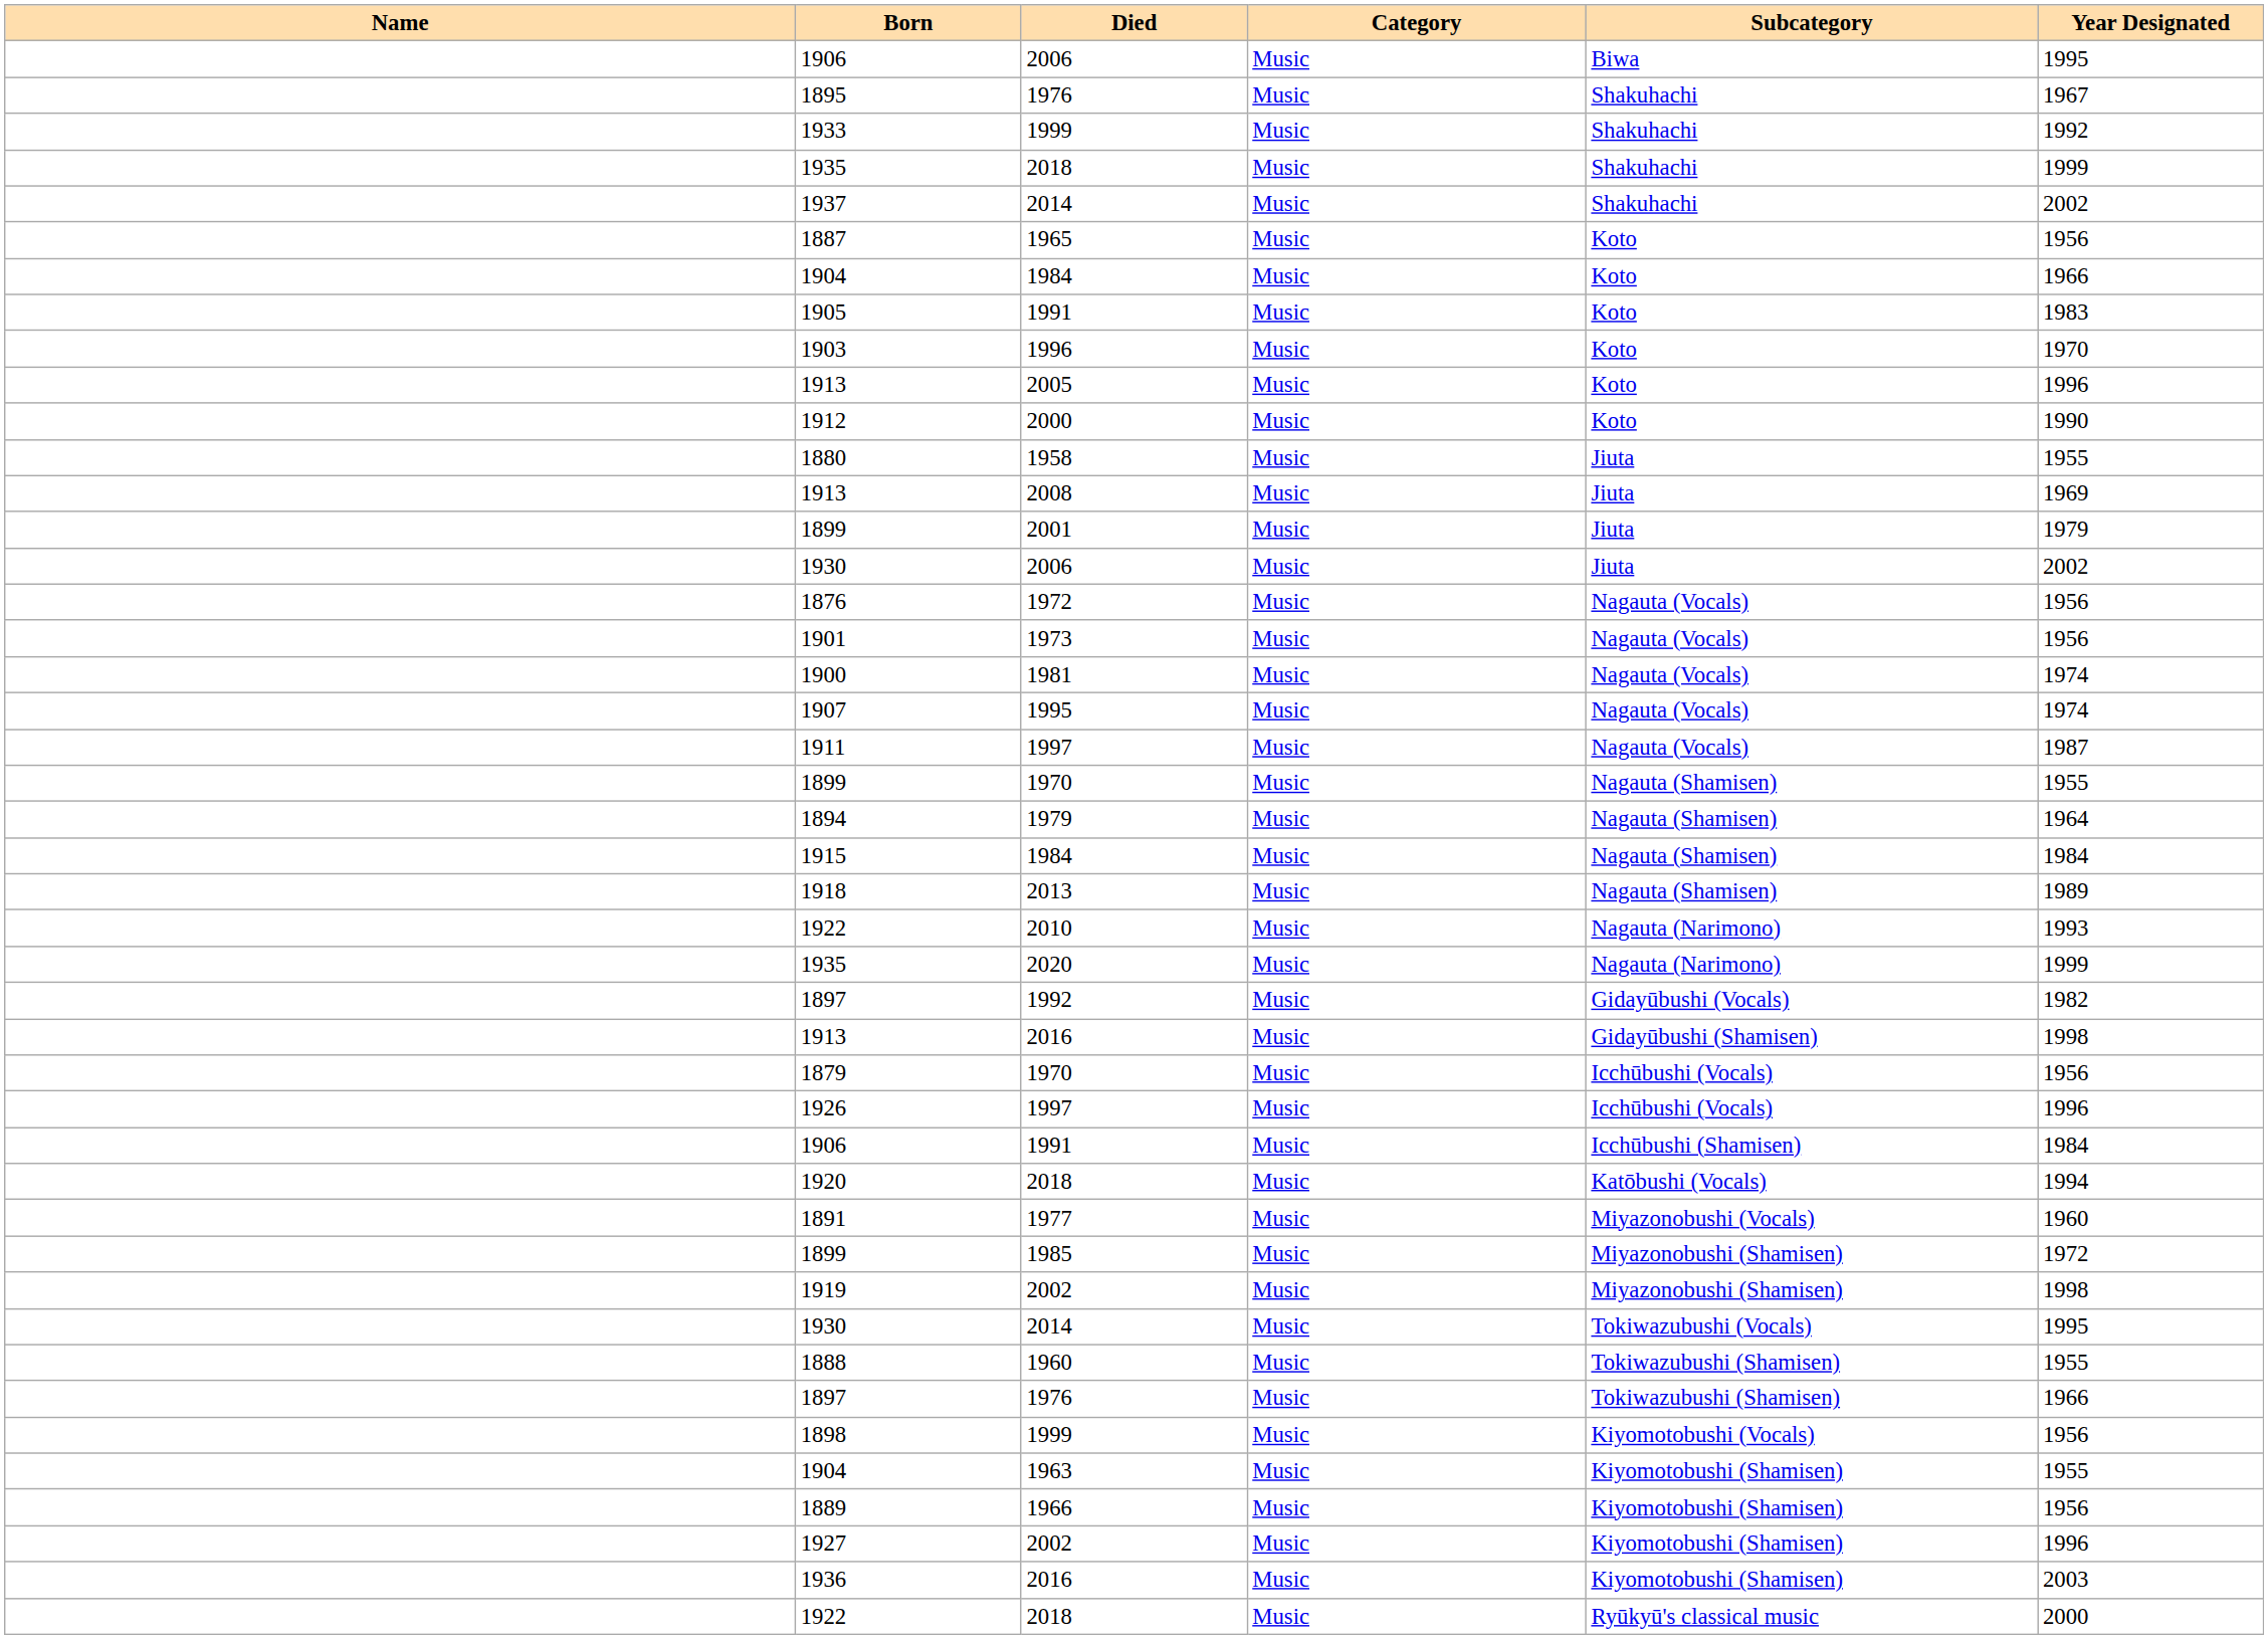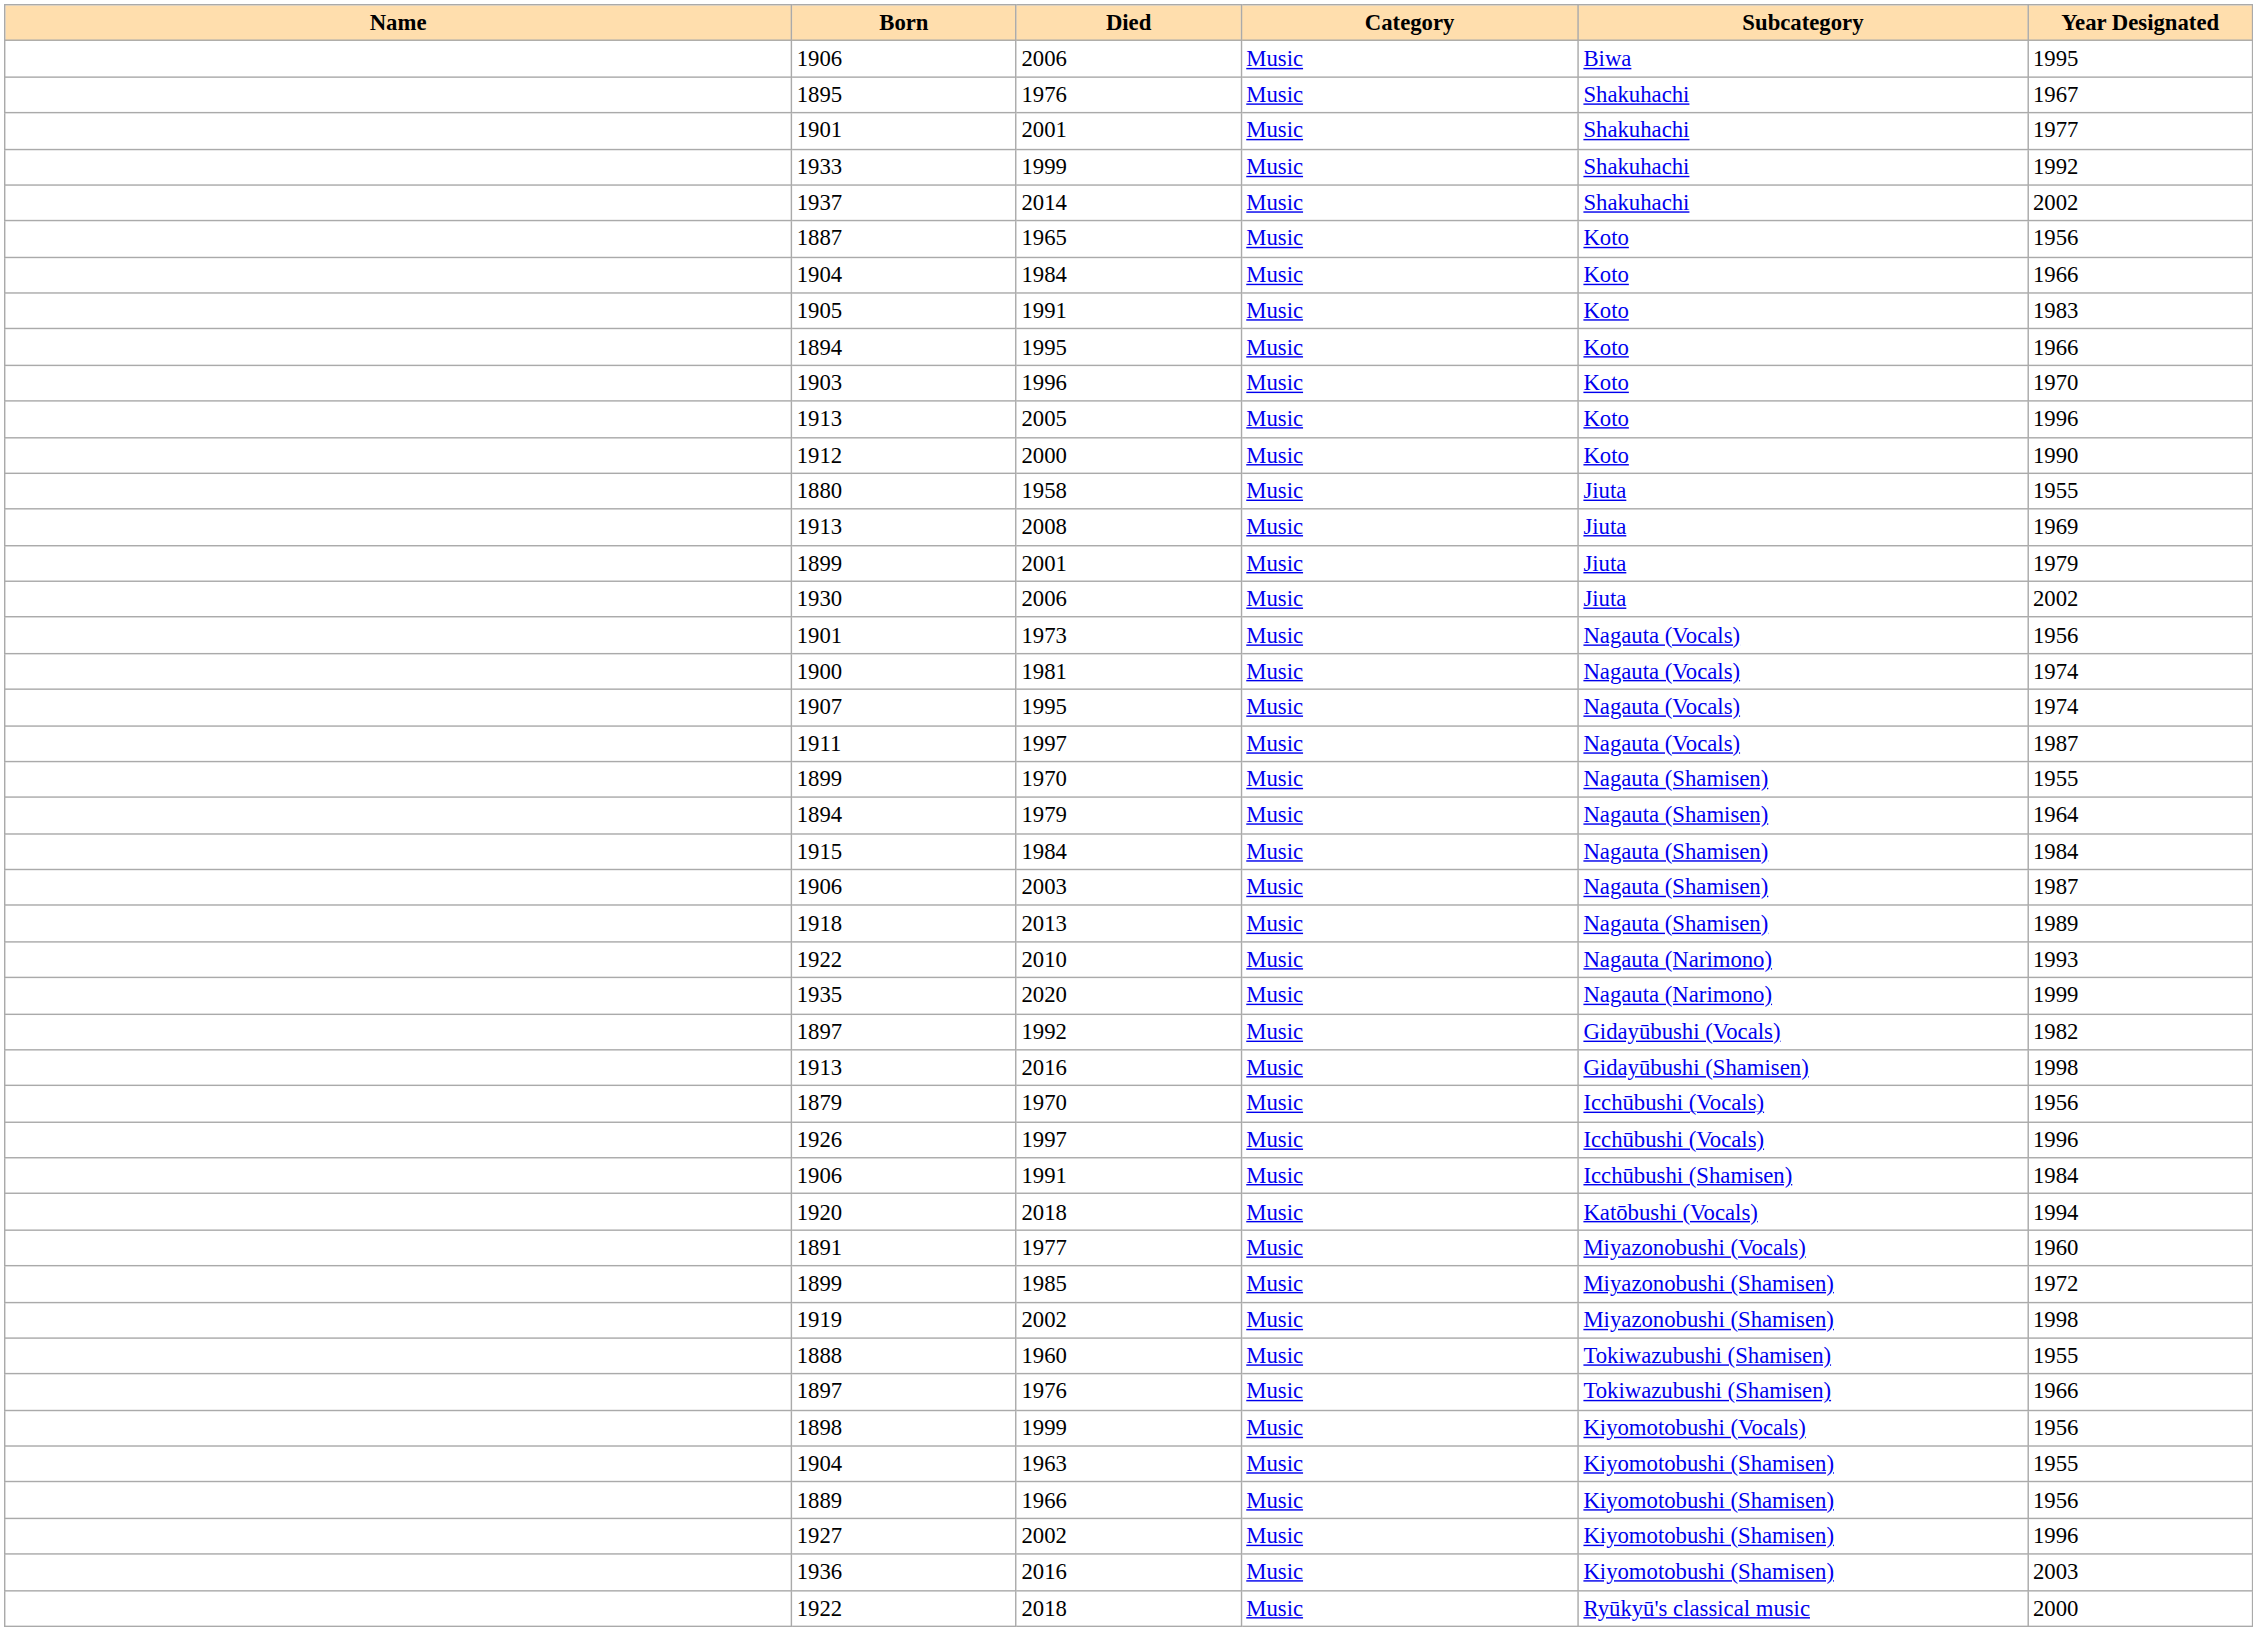 <table class="wikitable sortable"  width="100%" style="background:#ffffff;">
 <tr>
 <th width="35%" align="left" style="background:#ffdead;">Name</th>
 <th width="10%" align="left" style="background:#ffdead;">Born</th>
 <th width="10%" align="left" style="background:#ffdead;">Died</th>
 <th width="15%" align="left" style="background:#ffdead;">Category</th>
 <th width="20%" align="left" style="background:#ffdead;">Subcategory</th>
 <th width="10%" align="left" style="background:#ffdead;">Year Designated</th>
 </tr>
 <tr>
 <td></td>
 <td>1906</td>
 <td>2006</td>
 <td><a href='#'>Music</a></td>
 <td><a href='#'>Biwa</a></td>
 <td>1995</td>
 </tr>
 <tr>
 <td></td>
 <td>1895</td>
 <td>1976</td>
 <td><a href='#'>Music</a></td>
 <td><a href='#'>Shakuhachi</a></td>
 <td>1967</td>
 </tr>
 <tr>
 <td></td>
+<td>1901</td>
+<td>2001</td>
+<td><a href='#'>Music</a></td>
+<td><a href='#'>Shakuhachi</a></td>
+<td>1977</td>
+</tr>
+<tr>
+<td></td>
 <td>1933</td>
 <td>1999</td>
 <td><a href='#'>Music</a></td>
 <td><a href='#'>Shakuhachi</a></td>
 <td>1992</td>
-</tr>
-<tr>
-<td></td>
-<td>1935</td>
-<td>2018</td>
-<td><a href='#'>Music</a></td>
-<td><a href='#'>Shakuhachi</a></td>
-<td>1999</td>
 </tr>
 <tr>
 <td></td>
 <td>1937</td>
 <td>2014</td>
 <td><a href='#'>Music</a></td>
 <td><a href='#'>Shakuhachi</a></td>
 <td>2002</td>
 </tr>
 <tr>
 <td></td>
 <td>1887</td>
 <td>1965</td>
 <td><a href='#'>Music</a></td>
 <td><a href='#'>Koto</a></td>
 <td>1956</td>
 </tr>
 <tr>
 <td></td>
 <td>1904</td>
 <td>1984</td>
 <td><a href='#'>Music</a></td>
 <td><a href='#'>Koto</a></td>
 <td>1966</td>
 </tr>
 <tr>
 <td></td>
 <td>1905</td>
 <td>1991</td>
 <td><a href='#'>Music</a></td>
 <td><a href='#'>Koto</a></td>
 <td>1983</td>
+</tr>
+<tr>
+<td></td>
+<td>1894</td>
+<td>1995</td>
+<td><a href='#'>Music</a></td>
+<td><a href='#'>Koto</a></td>
+<td>1966</td>
 </tr>
 <tr>
 <td></td>
 <td>1903</td>
 <td>1996</td>
 <td><a href='#'>Music</a></td>
 <td><a href='#'>Koto</a></td>
 <td>1970</td>
 </tr>
 <tr>
 <td></td>
 <td>1913</td>
 <td>2005</td>
 <td><a href='#'>Music</a></td>
 <td><a href='#'>Koto</a></td>
 <td>1996</td>
 </tr>
 <tr>
 <td></td>
 <td>1912</td>
 <td>2000</td>
 <td><a href='#'>Music</a></td>
 <td><a href='#'>Koto</a></td>
 <td>1990</td>
 </tr>
 <tr>
 <td></td>
 <td>1880</td>
 <td>1958</td>
 <td><a href='#'>Music</a></td>
 <td><a href='#'>Jiuta</a></td>
 <td>1955</td>
 </tr>
 <tr>
 <td></td>
 <td>1913</td>
 <td>2008</td>
 <td><a href='#'>Music</a></td>
 <td><a href='#'>Jiuta</a></td>
 <td>1969</td>
 </tr>
 <tr>
 <td></td>
 <td>1899</td>
 <td>2001</td>
 <td><a href='#'>Music</a></td>
 <td><a href='#'>Jiuta</a></td>
 <td>1979</td>
 </tr>
 <tr>
 <td></td>
 <td>1930</td>
 <td>2006</td>
 <td><a href='#'>Music</a></td>
 <td><a href='#'>Jiuta</a></td>
 <td>2002</td>
 </tr>
 <tr>
 <td></td>
-<td>1876</td>
-<td>1972</td>
-<td><a href='#'>Music</a></td>
-<td><a href='#'>Nagauta (Vocals)</a></td>
-<td>1956</td>
-</tr>
-<tr>
-<td></td>
 <td>1901</td>
 <td>1973</td>
 <td><a href='#'>Music</a></td>
 <td><a href='#'>Nagauta (Vocals)</a></td>
 <td>1956</td>
 </tr>
 <tr>
 <td></td>
 <td>1900</td>
 <td>1981</td>
 <td><a href='#'>Music</a></td>
 <td><a href='#'>Nagauta (Vocals)</a></td>
 <td>1974</td>
 </tr>
 <tr>
 <td></td>
 <td>1907</td>
 <td>1995</td>
 <td><a href='#'>Music</a></td>
 <td><a href='#'>Nagauta (Vocals)</a></td>
 <td>1974</td>
 </tr>
 <tr>
 <td></td>
 <td>1911</td>
 <td>1997</td>
 <td><a href='#'>Music</a></td>
 <td><a href='#'>Nagauta (Vocals)</a></td>
 <td>1987</td>
 </tr>
 <tr>
 <td></td>
 <td>1899</td>
 <td>1970</td>
 <td><a href='#'>Music</a></td>
 <td><a href='#'>Nagauta (Shamisen)</a></td>
 <td>1955</td>
 </tr>
 <tr>
 <td></td>
 <td>1894</td>
 <td>1979</td>
 <td><a href='#'>Music</a></td>
 <td><a href='#'>Nagauta (Shamisen)</a></td>
 <td>1964</td>
 </tr>
 <tr>
 <td></td>
 <td>1915</td>
 <td>1984</td>
 <td><a href='#'>Music</a></td>
 <td><a href='#'>Nagauta (Shamisen)</a></td>
 <td>1984</td>
+</tr>
+<tr>
+<td></td>
+<td>1906</td>
+<td>2003</td>
+<td><a href='#'>Music</a></td>
+<td><a href='#'>Nagauta (Shamisen)</a></td>
+<td>1987</td>
 </tr>
 <tr>
 <td></td>
 <td>1918</td>
 <td>2013</td>
 <td><a href='#'>Music</a></td>
 <td><a href='#'>Nagauta (Shamisen)</a></td>
 <td>1989</td>
 </tr>
 <tr>
 <td></td>
 <td>1922</td>
 <td>2010</td>
 <td><a href='#'>Music</a></td>
 <td><a href='#'>Nagauta (Narimono)</a></td>
 <td>1993</td>
 </tr>
 <tr>
 <td></td>
 <td>1935</td>
 <td>2020</td>
 <td><a href='#'>Music</a></td>
 <td><a href='#'>Nagauta (Narimono)</a></td>
 <td>1999</td>
 </tr>
 <tr>
 <td></td>
 <td>1897</td>
 <td>1992</td>
 <td><a href='#'>Music</a></td>
 <td><a href='#'>Gidayūbushi (Vocals)</a></td>
 <td>1982</td>
 </tr>
 <tr>
 <td></td>
 <td>1913</td>
 <td>2016</td>
 <td><a href='#'>Music</a></td>
 <td><a href='#'>Gidayūbushi (Shamisen)</a></td>
 <td>1998</td>
 </tr>
 <tr>
 <td></td>
 <td>1879</td>
 <td>1970</td>
 <td><a href='#'>Music</a></td>
 <td><a href='#'>Icchūbushi (Vocals)</a></td>
 <td>1956</td>
 </tr>
 <tr>
 <td></td>
 <td>1926</td>
 <td>1997</td>
 <td><a href='#'>Music</a></td>
 <td><a href='#'>Icchūbushi (Vocals)</a></td>
 <td>1996</td>
 </tr>
 <tr>
 <td></td>
 <td>1906</td>
 <td>1991</td>
 <td><a href='#'>Music</a></td>
 <td><a href='#'>Icchūbushi (Shamisen)</a></td>
 <td>1984</td>
 </tr>
 <tr>
 <td></td>
 <td>1920</td>
 <td>2018</td>
 <td><a href='#'>Music</a></td>
 <td><a href='#'>Katōbushi (Vocals)</a></td>
 <td>1994</td>
 </tr>
 <tr>
 <td></td>
 <td>1891</td>
 <td>1977</td>
 <td><a href='#'>Music</a></td>
 <td><a href='#'>Miyazonobushi (Vocals)</a></td>
 <td>1960</td>
 </tr>
 <tr>
 <td></td>
 <td>1899</td>
 <td>1985</td>
 <td><a href='#'>Music</a></td>
 <td><a href='#'>Miyazonobushi (Shamisen)</a></td>
 <td>1972</td>
 </tr>
 <tr>
 <td></td>
 <td>1919</td>
 <td>2002</td>
 <td><a href='#'>Music</a></td>
 <td><a href='#'>Miyazonobushi (Shamisen)</a></td>
 <td>1998</td>
 </tr>
 <tr>
 <td></td>
-<td>1930</td>
-<td>2014</td>
-<td><a href='#'>Music</a></td>
-<td><a href='#'>Tokiwazubushi (Vocals)</a></td>
-<td>1995</td>
-</tr>
-<tr>
-<td></td>
 <td>1888</td>
 <td>1960</td>
 <td><a href='#'>Music</a></td>
 <td><a href='#'>Tokiwazubushi (Shamisen)</a></td>
 <td>1955</td>
 </tr>
 <tr>
 <td></td>
 <td>1897</td>
 <td>1976</td>
 <td><a href='#'>Music</a></td>
 <td><a href='#'>Tokiwazubushi (Shamisen)</a></td>
 <td>1966</td>
 </tr>
 <tr>
 <td></td>
 <td>1898</td>
 <td>1999</td>
 <td><a href='#'>Music</a></td>
 <td><a href='#'>Kiyomotobushi (Vocals)</a></td>
 <td>1956</td>
 </tr>
 <tr>
 <td></td>
 <td>1904</td>
 <td>1963</td>
 <td><a href='#'>Music</a></td>
 <td><a href='#'>Kiyomotobushi (Shamisen)</a></td>
 <td>1955</td>
 </tr>
 <tr>
 <td></td>
 <td>1889</td>
 <td>1966</td>
 <td><a href='#'>Music</a></td>
 <td><a href='#'>Kiyomotobushi (Shamisen)</a></td>
 <td>1956</td>
 </tr>
 <tr>
 <td></td>
 <td>1927</td>
 <td>2002</td>
 <td><a href='#'>Music</a></td>
 <td><a href='#'>Kiyomotobushi (Shamisen)</a></td>
 <td>1996</td>
 </tr>
 <tr>
 <td></td>
 <td>1936</td>
 <td>2016</td>
 <td><a href='#'>Music</a></td>
 <td><a href='#'>Kiyomotobushi (Shamisen)</a></td>
 <td>2003</td>
 </tr>
 <tr>
 <td></td>
 <td>1922</td>
 <td>2018</td>
 <td><a href='#'>Music</a></td>
 <td><a href='#'>Ryūkyū's classical music</a></td>
 <td>2000</td>
 </tr>
 </table>
